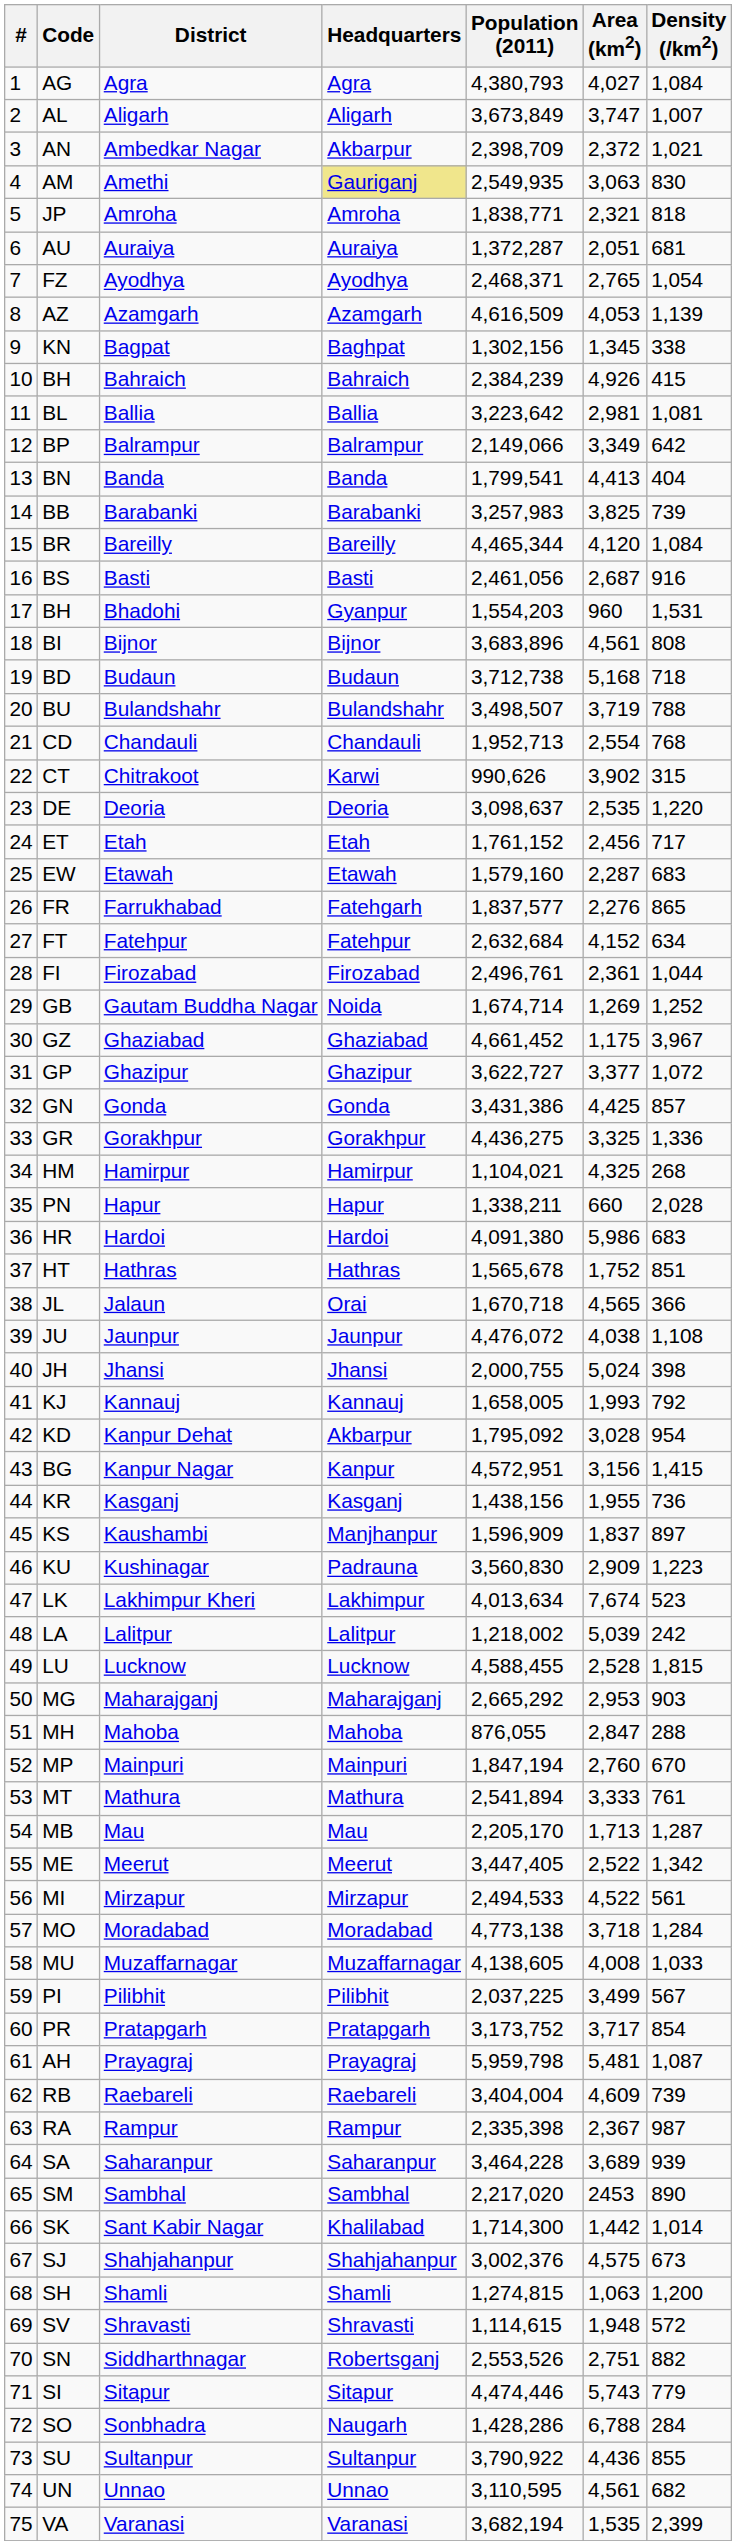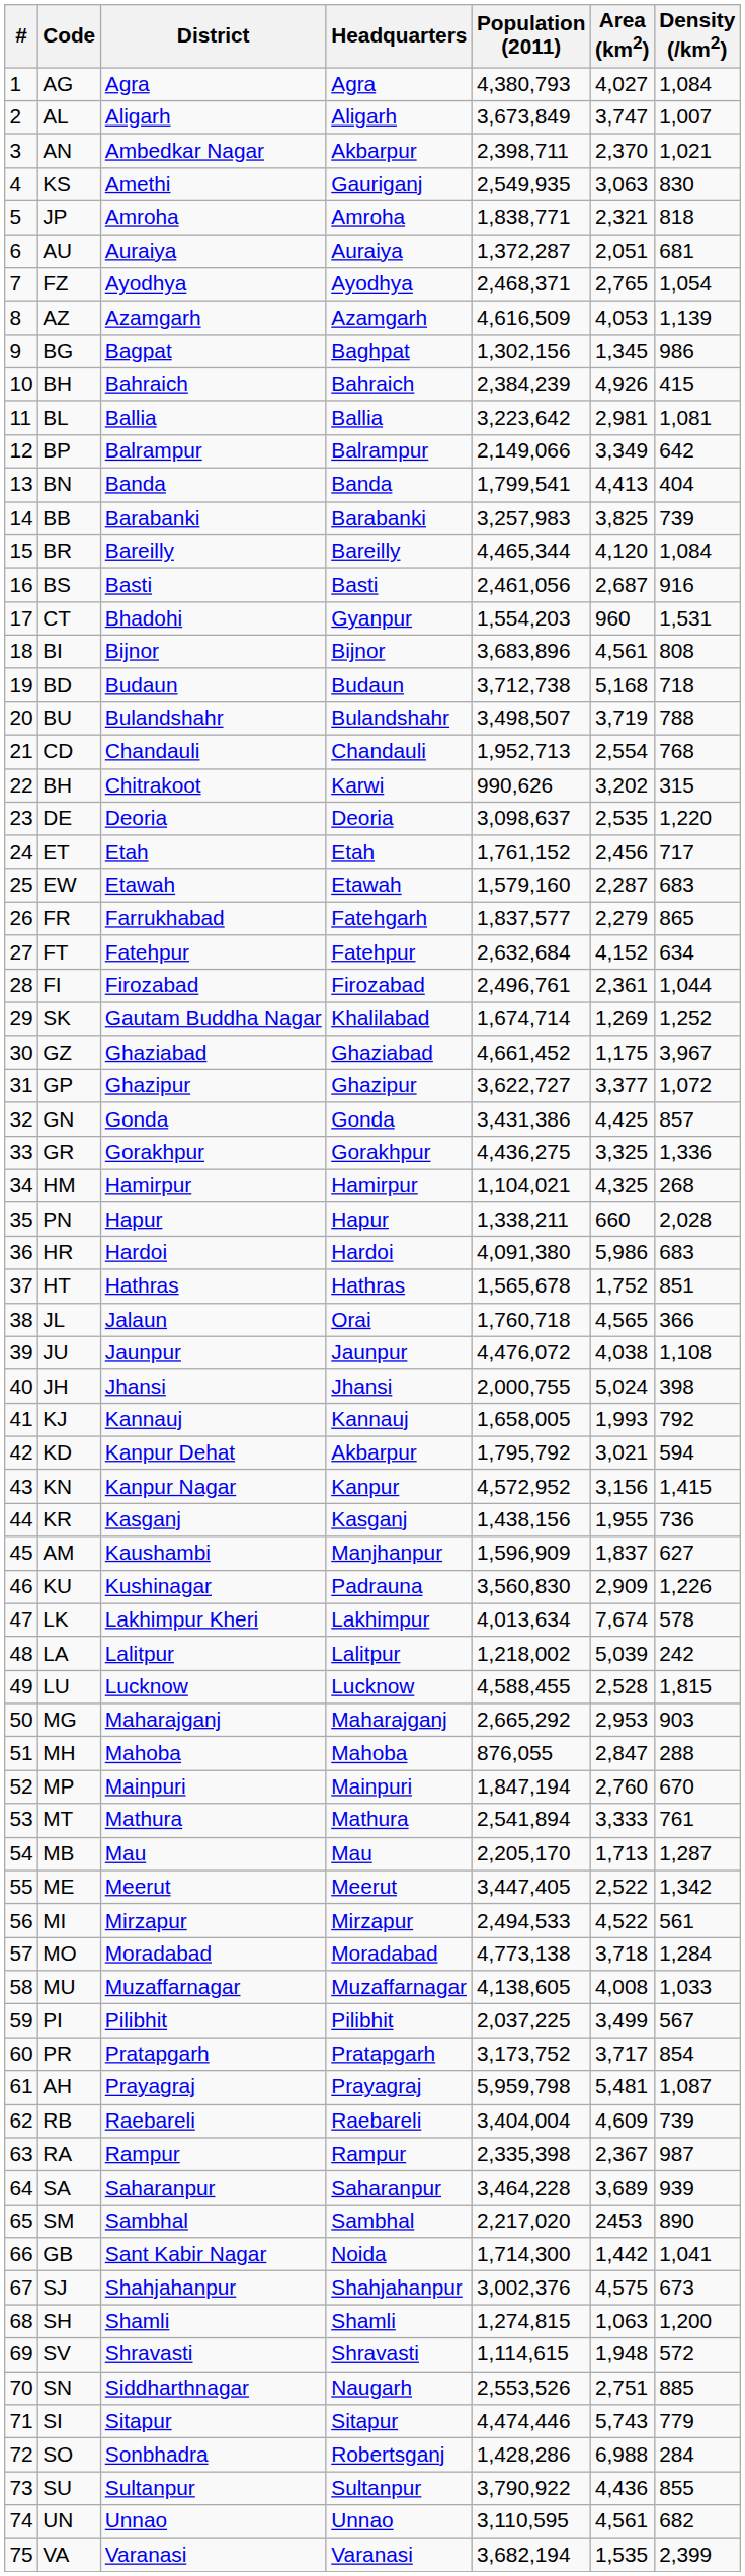 <table class="wikitable sortable">
 <tr>
 <th>#</th>
 <th>Code</th>
 <th>District</th>
 <th>Headquarters</th>
 <th>Population <br>(2011)</th>
 <th>Area <br>(km<sup>2</sup>)</th>
 <th>Density <br>(/km<sup>2</sup>)</th>
 </tr>
 <tr>
 <td>1</td>
 <td>AG</td>
 <td><a href='#'>Agra</a></td>
 <td><a href='#'>Agra</a></td>
 <td> 4,380,793</td>
 <td> 4,027</td>
 <td> 1,084</td>
 </tr>
 <tr>
 <td>2</td>
 <td>AL</td>
 <td><a href='#'>Aligarh</a></td>
 <td><a href='#'>Aligarh</a></td>
 <td> 3,673,849</td>
 <td> 3,747</td>
 <td> 1,007</td>
 </tr>
 <tr>
 <td>3</td>
 <td>AN</td>
 <td><a href='#'>Ambedkar Nagar</a></td>
 <td><a href='#'>Akbarpur</a></td>
-<td> 2,398,709</td>
-<td> 2,372</td>
+<td> 2,398,711</td>
+<td> 2,370</td>
 <td> 1,021</td>
 </tr>
 <tr>
 <td>4</td>
-<td>AM</td>
+<td>KS</td>
 <td><a href='#'>Amethi</a></td>
-<td style="background: khaki;"><a href='#'>Gauriganj</a></td>
+<td><a href='#'>Gauriganj</a></td>
 <td> 2,549,935</td>
 <td> 3,063</td>
 <td> 830</td>
 </tr>
 <tr>
 <td>5</td>
 <td>JP</td>
 <td><a href='#'>Amroha</a></td>
 <td><a href='#'>Amroha</a></td>
 <td> 1,838,771</td>
 <td> 2,321</td>
 <td> 818</td>
 </tr>
 <tr>
 <td>6</td>
 <td>AU</td>
 <td><a href='#'>Auraiya</a></td>
 <td><a href='#'>Auraiya</a></td>
 <td> 1,372,287</td>
 <td> 2,051</td>
 <td> 681</td>
 </tr>
 <tr>
 <td>7</td>
 <td>FZ</td>
 <td><a href='#'>Ayodhya</a></td>
 <td><a href='#'>Ayodhya</a></td>
 <td> 2,468,371</td>
 <td> 2,765</td>
 <td> 1,054</td>
 </tr>
 <tr>
 <td>8</td>
 <td>AZ</td>
 <td><a href='#'>Azamgarh</a></td>
 <td><a href='#'>Azamgarh</a></td>
 <td> 4,616,509</td>
 <td> 4,053</td>
 <td> 1,139</td>
 </tr>
 <tr>
 <td>9</td>
-<td>KN</td>
+<td>BG</td>
 <td><a href='#'>Bagpat</a></td>
 <td><a href='#'>Baghpat</a></td>
 <td> 1,302,156</td>
 <td> 1,345</td>
-<td> 338</td>
+<td> 986</td>
 </tr>
 <tr>
 <td>10</td>
 <td>BH</td>
 <td><a href='#'>Bahraich</a></td>
 <td><a href='#'>Bahraich</a></td>
 <td> 2,384,239</td>
 <td> 4,926</td>
 <td> 415</td>
 </tr>
 <tr>
 <td>11</td>
 <td>BL</td>
 <td><a href='#'>Ballia</a></td>
 <td><a href='#'>Ballia</a></td>
 <td> 3,223,642</td>
 <td> 2,981</td>
 <td> 1,081</td>
 </tr>
 <tr>
 <td>12</td>
 <td>BP</td>
 <td><a href='#'>Balrampur</a></td>
 <td><a href='#'>Balrampur</a></td>
 <td> 2,149,066</td>
 <td> 3,349</td>
 <td> 642</td>
 </tr>
 <tr>
 <td>13</td>
 <td>BN</td>
 <td><a href='#'>Banda</a></td>
 <td><a href='#'>Banda</a></td>
 <td> 1,799,541</td>
 <td> 4,413</td>
 <td> 404</td>
 </tr>
 <tr>
 <td>14</td>
 <td>BB</td>
 <td><a href='#'>Barabanki</a></td>
 <td><a href='#'>Barabanki</a></td>
 <td> 3,257,983</td>
 <td> 3,825</td>
 <td> 739</td>
 </tr>
 <tr>
 <td>15</td>
 <td>BR</td>
 <td><a href='#'>Bareilly</a></td>
 <td><a href='#'>Bareilly</a></td>
 <td> 4,465,344</td>
 <td> 4,120</td>
 <td> 1,084</td>
 </tr>
 <tr>
 <td>16</td>
 <td>BS</td>
 <td><a href='#'>Basti</a></td>
 <td><a href='#'>Basti</a></td>
 <td> 2,461,056</td>
 <td> 2,687</td>
 <td> 916</td>
 </tr>
 <tr>
 <td>17</td>
-<td>BH</td>
+<td>CT</td>
 <td><a href='#'>Bhadohi</a></td>
 <td><a href='#'>Gyanpur</a></td>
 <td> 1,554,203</td>
 <td> 960</td>
 <td> 1,531</td>
 </tr>
 <tr>
 <td>18</td>
 <td>BI</td>
 <td><a href='#'>Bijnor</a></td>
 <td><a href='#'>Bijnor</a></td>
 <td> 3,683,896</td>
 <td> 4,561</td>
 <td> 808</td>
 </tr>
 <tr>
 <td>19</td>
 <td>BD</td>
 <td><a href='#'>Budaun</a></td>
 <td><a href='#'>Budaun</a></td>
 <td> 3,712,738</td>
 <td> 5,168</td>
 <td> 718</td>
 </tr>
 <tr>
 <td>20</td>
 <td>BU</td>
 <td><a href='#'>Bulandshahr</a></td>
 <td><a href='#'>Bulandshahr</a></td>
 <td> 3,498,507</td>
 <td> 3,719</td>
 <td> 788</td>
 </tr>
 <tr>
 <td>21</td>
 <td>CD</td>
 <td><a href='#'>Chandauli</a></td>
 <td><a href='#'>Chandauli</a></td>
 <td> 1,952,713</td>
 <td> 2,554</td>
 <td> 768</td>
 </tr>
 <tr>
 <td>22</td>
-<td>CT</td>
+<td>BH</td>
 <td><a href='#'>Chitrakoot</a></td>
 <td><a href='#'>Karwi</a></td>
 <td> 990,626</td>
-<td> 3,902</td>
+<td> 3,202</td>
 <td> 315</td>
 </tr>
 <tr>
 <td>23</td>
 <td>DE</td>
 <td><a href='#'>Deoria</a></td>
 <td><a href='#'>Deoria</a></td>
 <td> 3,098,637</td>
 <td> 2,535</td>
 <td> 1,220</td>
 </tr>
 <tr>
 <td>24</td>
 <td>ET</td>
 <td><a href='#'>Etah</a></td>
 <td><a href='#'>Etah</a></td>
 <td> 1,761,152</td>
 <td> 2,456</td>
 <td> 717</td>
 </tr>
 <tr>
 <td>25</td>
 <td>EW</td>
 <td><a href='#'>Etawah</a></td>
 <td><a href='#'>Etawah</a></td>
 <td> 1,579,160</td>
 <td> 2,287</td>
 <td> 683</td>
 </tr>
 <tr>
 <td>26</td>
 <td>FR</td>
 <td><a href='#'>Farrukhabad</a></td>
 <td><a href='#'>Fatehgarh</a></td>
 <td> 1,837,577</td>
-<td> 2,276</td>
+<td> 2,279</td>
 <td> 865</td>
 </tr>
 <tr>
 <td>27</td>
 <td>FT</td>
 <td><a href='#'>Fatehpur</a></td>
 <td><a href='#'>Fatehpur</a></td>
 <td> 2,632,684</td>
 <td> 4,152</td>
 <td> 634</td>
 </tr>
 <tr>
 <td>28</td>
 <td>FI</td>
 <td><a href='#'>Firozabad</a></td>
 <td><a href='#'>Firozabad</a></td>
 <td> 2,496,761</td>
 <td> 2,361</td>
 <td> 1,044</td>
 </tr>
 <tr>
 <td>29</td>
-<td>GB</td>
+<td>SK</td>
 <td><a href='#'>Gautam Buddha Nagar</a></td>
-<td><a href='#'>Noida</a></td>
+<td><a href='#'>Khalilabad</a></td>
 <td> 1,674,714</td>
 <td> 1,269</td>
 <td> 1,252</td>
 </tr>
 <tr>
 <td>30</td>
 <td>GZ</td>
 <td><a href='#'>Ghaziabad</a></td>
 <td><a href='#'>Ghaziabad</a></td>
 <td> 4,661,452</td>
 <td> 1,175</td>
 <td> 3,967</td>
 </tr>
 <tr>
 <td>31</td>
 <td>GP</td>
 <td><a href='#'>Ghazipur</a></td>
 <td><a href='#'>Ghazipur</a></td>
 <td> 3,622,727</td>
 <td> 3,377</td>
 <td> 1,072</td>
 </tr>
 <tr>
 <td>32</td>
 <td>GN</td>
 <td><a href='#'>Gonda</a></td>
 <td><a href='#'>Gonda</a></td>
 <td> 3,431,386</td>
 <td> 4,425</td>
 <td> 857</td>
 </tr>
 <tr>
 <td>33</td>
 <td>GR</td>
 <td><a href='#'>Gorakhpur</a></td>
 <td><a href='#'>Gorakhpur</a></td>
 <td> 4,436,275</td>
 <td> 3,325</td>
 <td> 1,336</td>
 </tr>
 <tr>
 <td>34</td>
 <td>HM</td>
 <td><a href='#'>Hamirpur</a></td>
 <td><a href='#'>Hamirpur</a></td>
 <td> 1,104,021</td>
 <td> 4,325</td>
 <td> 268</td>
 </tr>
 <tr>
 <td>35</td>
 <td>PN</td>
 <td><a href='#'>Hapur</a></td>
 <td><a href='#'>Hapur</a></td>
 <td> 1,338,211</td>
 <td> 660</td>
 <td> 2,028</td>
 </tr>
 <tr>
 <td>36</td>
 <td>HR</td>
 <td><a href='#'>Hardoi</a></td>
 <td><a href='#'>Hardoi</a></td>
 <td> 4,091,380</td>
 <td> 5,986</td>
 <td> 683</td>
 </tr>
 <tr>
 <td>37</td>
 <td>HT</td>
 <td><a href='#'>Hathras</a></td>
 <td><a href='#'>Hathras</a></td>
 <td> 1,565,678</td>
 <td> 1,752</td>
 <td> 851</td>
 </tr>
 <tr>
 <td>38</td>
 <td>JL</td>
 <td><a href='#'>Jalaun</a></td>
 <td><a href='#'>Orai</a></td>
-<td> 1,670,718</td>
+<td> 1,760,718</td>
 <td> 4,565</td>
 <td> 366</td>
 </tr>
 <tr>
 <td>39</td>
 <td>JU</td>
 <td><a href='#'>Jaunpur</a></td>
 <td><a href='#'>Jaunpur</a></td>
 <td> 4,476,072</td>
 <td> 4,038</td>
 <td> 1,108</td>
 </tr>
 <tr>
 <td>40</td>
 <td>JH</td>
 <td><a href='#'>Jhansi</a></td>
 <td><a href='#'>Jhansi</a></td>
 <td> 2,000,755</td>
 <td> 5,024</td>
 <td> 398</td>
 </tr>
 <tr>
 <td>41</td>
 <td>KJ</td>
 <td><a href='#'>Kannauj</a></td>
 <td><a href='#'>Kannauj</a></td>
 <td> 1,658,005</td>
 <td> 1,993</td>
 <td> 792</td>
 </tr>
 <tr>
 <td>42</td>
 <td>KD</td>
 <td><a href='#'>Kanpur Dehat</a></td>
 <td><a href='#'>Akbarpur</a></td>
-<td> 1,795,092</td>
-<td> 3,028</td>
-<td> 954</td>
+<td> 1,795,792</td>
+<td> 3,021</td>
+<td> 594</td>
 </tr>
 <tr>
 <td>43</td>
-<td>BG</td>
+<td>KN</td>
 <td><a href='#'>Kanpur Nagar</a></td>
 <td><a href='#'>Kanpur</a></td>
-<td> 4,572,951</td>
+<td> 4,572,952</td>
 <td> 3,156</td>
 <td> 1,415</td>
 </tr>
 <tr>
 <td>44</td>
 <td>KR</td>
 <td><a href='#'>Kasganj</a></td>
 <td><a href='#'>Kasganj</a></td>
 <td> 1,438,156</td>
 <td> 1,955</td>
 <td> 736</td>
 </tr>
 <tr>
 <td>45</td>
-<td>KS</td>
+<td>AM</td>
 <td><a href='#'>Kaushambi</a></td>
 <td><a href='#'>Manjhanpur</a></td>
 <td> 1,596,909</td>
 <td> 1,837</td>
-<td> 897</td>
+<td> 627</td>
 </tr>
 <tr>
 <td>46</td>
 <td>KU</td>
 <td><a href='#'>Kushinagar</a></td>
 <td><a href='#'>Padrauna</a></td>
 <td> 3,560,830</td>
 <td> 2,909</td>
-<td> 1,223</td>
+<td> 1,226</td>
 </tr>
 <tr>
 <td>47</td>
 <td>LK</td>
 <td><a href='#'>Lakhimpur Kheri</a></td>
 <td><a href='#'>Lakhimpur</a></td>
 <td> 4,013,634</td>
 <td> 7,674</td>
-<td> 523</td>
+<td> 578</td>
 </tr>
 <tr>
 <td>48</td>
 <td>LA</td>
 <td><a href='#'>Lalitpur</a></td>
 <td><a href='#'>Lalitpur</a></td>
 <td> 1,218,002</td>
 <td> 5,039</td>
 <td> 242</td>
 </tr>
 <tr>
 <td>49</td>
 <td>LU</td>
 <td><a href='#'>Lucknow</a></td>
 <td><a href='#'>Lucknow</a></td>
 <td> 4,588,455</td>
 <td> 2,528</td>
 <td> 1,815</td>
 </tr>
 <tr>
 <td>50</td>
 <td>MG</td>
 <td><a href='#'>Maharajganj</a></td>
 <td><a href='#'>Maharajganj</a></td>
 <td> 2,665,292</td>
 <td> 2,953</td>
 <td> 903</td>
 </tr>
 <tr>
 <td>51</td>
 <td>MH</td>
 <td><a href='#'>Mahoba</a></td>
 <td><a href='#'>Mahoba</a></td>
 <td> 876,055</td>
 <td> 2,847</td>
 <td> 288</td>
 </tr>
 <tr>
 <td>52</td>
 <td>MP</td>
 <td><a href='#'>Mainpuri</a></td>
 <td><a href='#'>Mainpuri</a></td>
 <td> 1,847,194</td>
 <td> 2,760</td>
 <td> 670</td>
 </tr>
 <tr>
 <td>53</td>
 <td>MT</td>
 <td><a href='#'>Mathura</a></td>
 <td><a href='#'>Mathura</a></td>
 <td> 2,541,894</td>
 <td> 3,333</td>
 <td> 761</td>
 </tr>
 <tr>
 <td>54</td>
 <td>MB</td>
 <td><a href='#'>Mau</a></td>
 <td><a href='#'>Mau</a></td>
 <td> 2,205,170</td>
 <td> 1,713</td>
 <td> 1,287</td>
 </tr>
 <tr>
 <td>55</td>
 <td>ME</td>
 <td><a href='#'>Meerut</a></td>
 <td><a href='#'>Meerut</a></td>
 <td> 3,447,405</td>
 <td> 2,522</td>
 <td> 1,342</td>
 </tr>
 <tr>
 <td>56</td>
 <td>MI</td>
 <td><a href='#'>Mirzapur</a></td>
 <td><a href='#'>Mirzapur</a></td>
 <td> 2,494,533</td>
 <td> 4,522</td>
 <td> 561</td>
 </tr>
 <tr>
 <td>57</td>
 <td>MO</td>
 <td><a href='#'>Moradabad</a></td>
 <td><a href='#'>Moradabad</a></td>
 <td> 4,773,138</td>
 <td> 3,718</td>
 <td> 1,284</td>
 </tr>
 <tr>
 <td>58</td>
 <td>MU</td>
 <td><a href='#'>Muzaffarnagar</a></td>
 <td><a href='#'>Muzaffarnagar</a></td>
 <td> 4,138,605</td>
 <td> 4,008</td>
 <td> 1,033</td>
 </tr>
 <tr>
 <td>59</td>
 <td>PI</td>
 <td><a href='#'>Pilibhit</a></td>
 <td><a href='#'>Pilibhit</a></td>
 <td> 2,037,225</td>
 <td> 3,499</td>
 <td> 567</td>
 </tr>
 <tr>
 <td>60</td>
 <td>PR</td>
 <td><a href='#'>Pratapgarh</a></td>
 <td><a href='#'>Pratapgarh</a></td>
 <td> 3,173,752</td>
 <td> 3,717</td>
 <td> 854</td>
 </tr>
 <tr>
 <td>61</td>
 <td>AH</td>
 <td><a href='#'>Prayagraj</a></td>
 <td><a href='#'>Prayagraj</a></td>
 <td> 5,959,798</td>
 <td> 5,481</td>
 <td> 1,087</td>
 </tr>
 <tr>
 <td>62</td>
 <td>RB</td>
 <td><a href='#'>Raebareli</a></td>
 <td><a href='#'>Raebareli</a></td>
 <td> 3,404,004</td>
 <td> 4,609</td>
 <td> 739</td>
 </tr>
 <tr>
 <td>63</td>
 <td>RA</td>
 <td><a href='#'>Rampur</a></td>
 <td><a href='#'>Rampur</a></td>
 <td> 2,335,398</td>
 <td> 2,367</td>
 <td> 987</td>
 </tr>
 <tr>
 <td>64</td>
 <td>SA</td>
 <td><a href='#'>Saharanpur</a></td>
 <td><a href='#'>Saharanpur</a></td>
 <td> 3,464,228</td>
 <td> 3,689</td>
 <td> 939</td>
 </tr>
 <tr>
 <td>65</td>
 <td>SM</td>
 <td><a href='#'>Sambhal</a></td>
 <td><a href='#'>Sambhal</a></td>
 <td> 2,217,020</td>
 <td> 2453</td>
 <td> 890</td>
 </tr>
 <tr>
 <td>66</td>
-<td>SK</td>
+<td>GB</td>
 <td><a href='#'>Sant Kabir Nagar</a></td>
-<td><a href='#'>Khalilabad</a></td>
+<td><a href='#'>Noida</a></td>
 <td> 1,714,300</td>
 <td> 1,442</td>
-<td> 1,014</td>
+<td> 1,041</td>
 </tr>
 <tr>
 <td>67</td>
 <td>SJ</td>
 <td><a href='#'>Shahjahanpur</a></td>
 <td><a href='#'>Shahjahanpur</a></td>
 <td> 3,002,376</td>
 <td> 4,575</td>
 <td> 673</td>
 </tr>
 <tr>
 <td>68</td>
 <td>SH</td>
 <td><a href='#'>Shamli</a></td>
 <td><a href='#'>Shamli</a></td>
 <td> 1,274,815</td>
 <td>1,063</td>
 <td> 1,200</td>
 </tr>
 <tr>
 <td>69</td>
 <td>SV</td>
 <td><a href='#'>Shravasti</a></td>
 <td><a href='#'>Shravasti</a></td>
 <td> 1,114,615</td>
 <td> 1,948</td>
 <td> 572</td>
 </tr>
 <tr>
 <td>70</td>
 <td>SN</td>
 <td><a href='#'>Siddharthnagar</a></td>
-<td><a href='#'>Robertsganj</a></td>
+<td><a href='#'>Naugarh</a></td>
 <td> 2,553,526</td>
 <td> 2,751</td>
-<td> 882</td>
+<td> 885</td>
 </tr>
 <tr>
 <td>71</td>
 <td>SI</td>
 <td><a href='#'>Sitapur</a></td>
 <td><a href='#'>Sitapur</a></td>
 <td> 4,474,446</td>
 <td> 5,743</td>
 <td> 779</td>
 </tr>
 <tr>
 <td>72</td>
 <td>SO</td>
 <td><a href='#'>Sonbhadra</a></td>
-<td><a href='#'>Naugarh</a></td>
+<td><a href='#'>Robertsganj</a></td>
 <td> 1,428,286</td>
-<td> 6,788</td>
+<td> 6,988</td>
 <td> 284</td>
 </tr>
 <tr>
 <td>73</td>
 <td>SU</td>
 <td><a href='#'>Sultanpur</a></td>
 <td><a href='#'>Sultanpur</a></td>
 <td> 3,790,922</td>
 <td> 4,436</td>
 <td> 855</td>
 </tr>
 <tr>
 <td>74</td>
 <td>UN</td>
 <td><a href='#'>Unnao</a></td>
 <td><a href='#'>Unnao</a></td>
 <td> 3,110,595</td>
 <td> 4,561</td>
 <td> 682</td>
 </tr>
 <tr>
 <td>75</td>
 <td>VA</td>
 <td><a href='#'>Varanasi</a></td>
 <td><a href='#'>Varanasi</a></td>
 <td> 3,682,194</td>
 <td> 1,535</td>
 <td> 2,399</td>
 </tr>
 <tr>
 </tr>
 </table>
